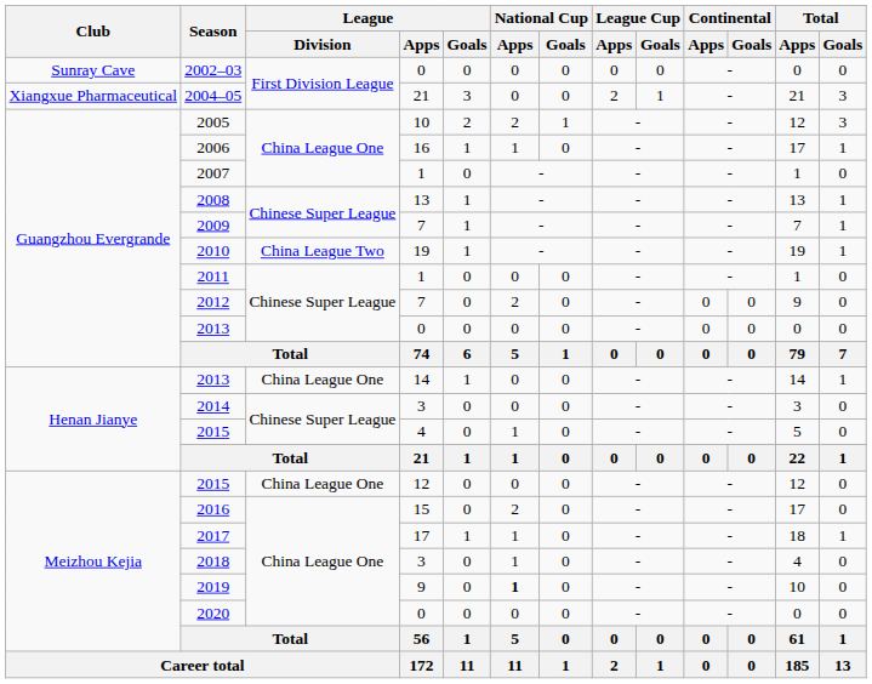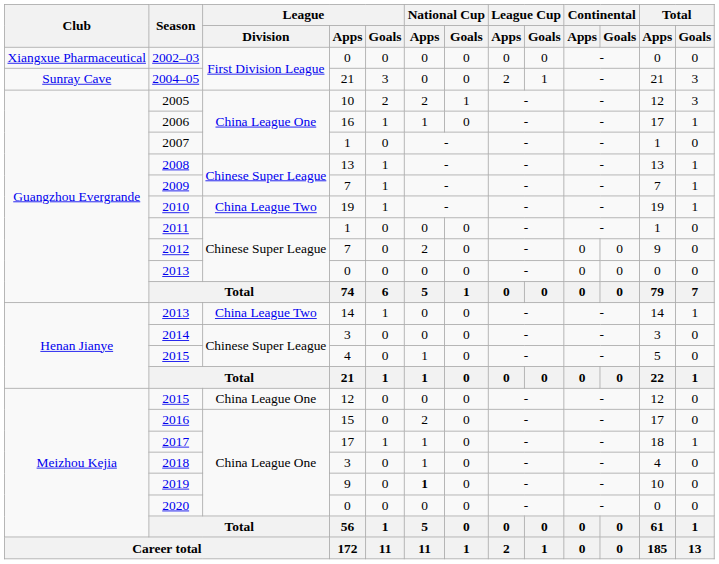 <table class="wikitable" style="text-align: center">
 <tr>
 <th rowspan="2">Club</th>
 <th rowspan="2">Season</th>
 <th colspan="3">League</th>
 <th colspan="2">National Cup</th>
 <th colspan="2">League Cup</th>
 <th colspan="2">Continental</th>
 <th colspan="2">Total</th>
 </tr>
 <tr>
 <th>Division</th>
 <th>Apps</th>
 <th>Goals</th>
 <th>Apps</th>
 <th>Goals</th>
 <th>Apps</th>
 <th>Goals</th>
 <th>Apps</th>
 <th>Goals</th>
 <th>Apps</th>
 <th>Goals</th>
 </tr>
 <tr>
-<td><a href='#'>Sunray Cave</a></td>
+<td><a href='#'>Xiangxue Pharmaceutical</a></td>
 <td><a href='#'>2002–03</a></td>
 <td rowspan="2"><a href='#'>First Division League</a></td>
 <td>0</td>
 <td>0</td>
 <td>0</td>
 <td>0</td>
 <td>0</td>
 <td>0</td>
 <td colspan="2">-</td>
 <td>0</td>
 <td>0</td>
 </tr>
 <tr>
-<td><a href='#'>Xiangxue Pharmaceutical</a></td>
+<td><a href='#'>Sunray Cave</a></td>
 <td><a href='#'>2004–05</a></td>
 <td>21</td>
 <td>3</td>
 <td>0</td>
 <td>0</td>
 <td>2</td>
 <td>1</td>
 <td colspan="2">-</td>
 <td>21</td>
 <td>3</td>
 </tr>
 <tr>
 <td rowspan=10><a href='#'>Guangzhou Evergrande</a></td>
 <td>2005</td>
 <td rowspan="3"><a href='#'>China League One</a></td>
 <td>10</td>
 <td>2</td>
 <td>2</td>
 <td>1</td>
 <td colspan="2">-</td>
 <td colspan="2">-</td>
 <td>12</td>
 <td>3</td>
 </tr>
 <tr>
 <td>2006</td>
 <td>16</td>
 <td>1</td>
 <td>1</td>
 <td>0</td>
 <td colspan="2">-</td>
 <td colspan="2">-</td>
 <td>17</td>
 <td>1</td>
 </tr>
 <tr>
 <td>2007</td>
 <td>1</td>
 <td>0</td>
 <td colspan="2">-</td>
 <td colspan="2">-</td>
 <td colspan="2">-</td>
 <td>1</td>
 <td>0</td>
 </tr>
 <tr>
 <td><a href='#'>2008</a></td>
 <td rowspan="2"><a href='#'>Chinese Super League</a></td>
 <td>13</td>
 <td>1</td>
 <td colspan="2">-</td>
 <td colspan="2">-</td>
 <td colspan="2">-</td>
 <td>13</td>
 <td>1</td>
 </tr>
 <tr>
 <td><a href='#'>2009</a></td>
 <td>7</td>
 <td>1</td>
 <td colspan="2">-</td>
 <td colspan="2">-</td>
 <td colspan="2">-</td>
 <td>7</td>
 <td>1</td>
 </tr>
 <tr>
 <td><a href='#'>2010</a></td>
 <td><a href='#'>China League Two</a></td>
 <td>19</td>
 <td>1</td>
 <td colspan="2">-</td>
 <td colspan="2">-</td>
 <td colspan="2">-</td>
 <td>19</td>
 <td>1</td>
 </tr>
 <tr>
 <td><a href='#'>2011</a></td>
 <td rowspan="3">Chinese Super League</td>
 <td>1</td>
 <td>0</td>
 <td>0</td>
 <td>0</td>
 <td colspan="2">-</td>
 <td colspan="2">-</td>
 <td>1</td>
 <td>0</td>
 </tr>
 <tr>
 <td><a href='#'>2012</a></td>
 <td>7</td>
 <td>0</td>
 <td>2</td>
 <td>0</td>
 <td colspan="2">-</td>
 <td>0</td>
 <td>0</td>
 <td>9</td>
 <td>0</td>
 </tr>
 <tr>
 <td><a href='#'>2013</a></td>
 <td>0</td>
 <td>0</td>
 <td>0</td>
 <td>0</td>
 <td colspan="2">-</td>
 <td>0</td>
 <td>0</td>
 <td>0</td>
 <td>0</td>
 </tr>
 <tr>
 <th colspan=2>Total</th>
 <th>74</th>
 <th>6</th>
 <th>5</th>
 <th>1</th>
 <th>0</th>
 <th>0</th>
 <th>0</th>
 <th>0</th>
 <th>79</th>
 <th>7</th>
 </tr>
 <tr>
 <td rowspan=4><a href='#'>Henan Jianye</a></td>
 <td><a href='#'>2013</a></td>
-<td>China League One</td>
+<td><a href='#'>China League Two</a></td>
 <td>14</td>
 <td>1</td>
 <td>0</td>
 <td>0</td>
 <td colspan="2">-</td>
 <td colspan="2">-</td>
 <td>14</td>
 <td>1</td>
 </tr>
 <tr>
 <td><a href='#'>2014</a></td>
 <td rowspan="2">Chinese Super League</td>
 <td>3</td>
 <td>0</td>
 <td>0</td>
 <td>0</td>
 <td colspan="2">-</td>
 <td colspan="2">-</td>
 <td>3</td>
 <td>0</td>
 </tr>
 <tr>
 <td><a href='#'>2015</a></td>
 <td>4</td>
 <td>0</td>
 <td>1</td>
 <td>0</td>
 <td colspan="2">-</td>
 <td colspan="2">-</td>
 <td>5</td>
 <td>0</td>
 </tr>
 <tr>
 <th colspan=2>Total</th>
 <th>21</th>
 <th>1</th>
 <th>1</th>
 <th>0</th>
 <th>0</th>
 <th>0</th>
 <th>0</th>
 <th>0</th>
 <th>22</th>
 <th>1</th>
 </tr>
 <tr>
 <td rowspan=7><a href='#'>Meizhou Kejia</a></td>
 <td><a href='#'>2015</a></td>
 <td>China League One</td>
 <td>12</td>
 <td>0</td>
 <td>0</td>
 <td>0</td>
 <td colspan="2">-</td>
 <td colspan="2">-</td>
 <td>12</td>
 <td>0</td>
 </tr>
 <tr>
 <td><a href='#'>2016</a></td>
 <td rowspan=5>China League One</td>
 <td>15</td>
 <td>0</td>
 <td>2</td>
 <td>0</td>
 <td colspan="2">-</td>
 <td colspan="2">-</td>
 <td>17</td>
 <td>0</td>
 </tr>
 <tr>
 <td><a href='#'>2017</a></td>
 <td>17</td>
 <td>1</td>
 <td>1</td>
 <td>0</td>
 <td colspan="2">-</td>
 <td colspan="2">-</td>
 <td>18</td>
 <td>1</td>
 </tr>
 <tr>
 <td><a href='#'>2018</a></td>
 <td>3</td>
 <td>0</td>
 <td>1</td>
 <td>0</td>
 <td colspan="2">-</td>
 <td colspan="2">-</td>
 <td>4</td>
 <td>0</td>
 </tr>
 <tr>
 <td><a href='#'>2019</a></td>
 <td>9</td>
 <td>0</td>
 <td><strong>1</strong></td>
 <td>0</td>
 <td colspan="2">-</td>
 <td colspan="2">-</td>
 <td>10</td>
 <td>0</td>
 </tr>
 <tr>
 <td><a href='#'>2020</a></td>
 <td>0</td>
 <td>0</td>
 <td>0</td>
 <td>0</td>
 <td colspan="2">-</td>
 <td colspan="2">-</td>
 <td>0</td>
 <td>0</td>
 </tr>
 <tr>
 <th colspan=2>Total</th>
 <th>56</th>
 <th>1</th>
 <th>5</th>
 <th>0</th>
 <th>0</th>
 <th>0</th>
 <th>0</th>
 <th>0</th>
 <th>61</th>
 <th>1</th>
 </tr>
 <tr>
 <th colspan=3>Career total</th>
 <th>172</th>
 <th>11</th>
 <th>11</th>
 <th>1</th>
 <th>2</th>
 <th>1</th>
 <th>0</th>
 <th>0</th>
 <th>185</th>
 <th>13</th>
 </tr>
 </table>
